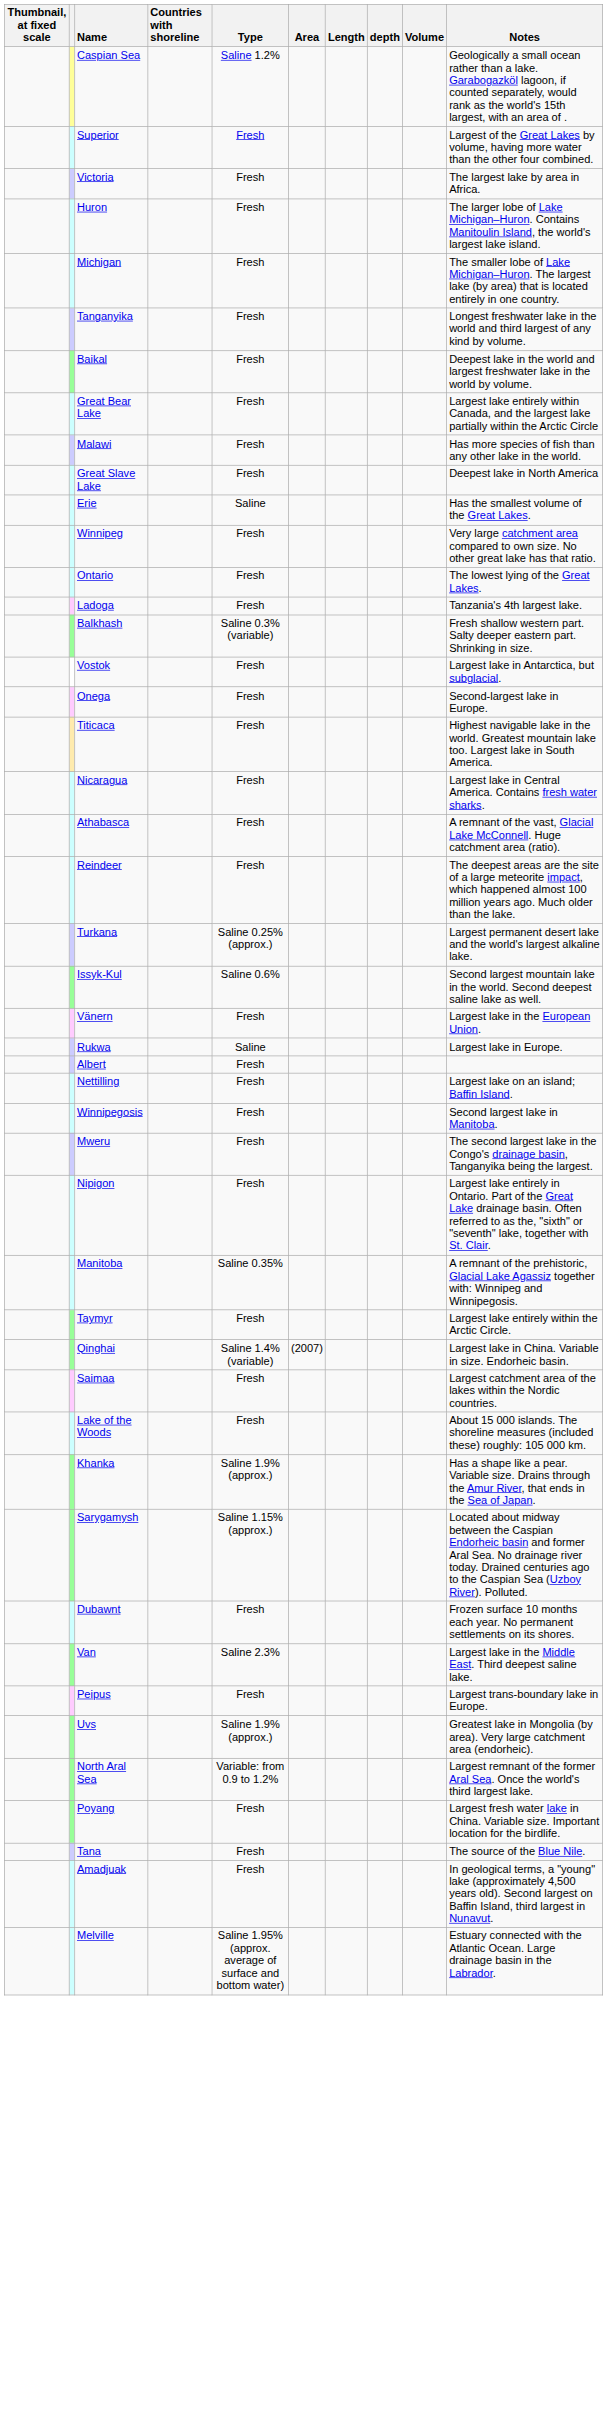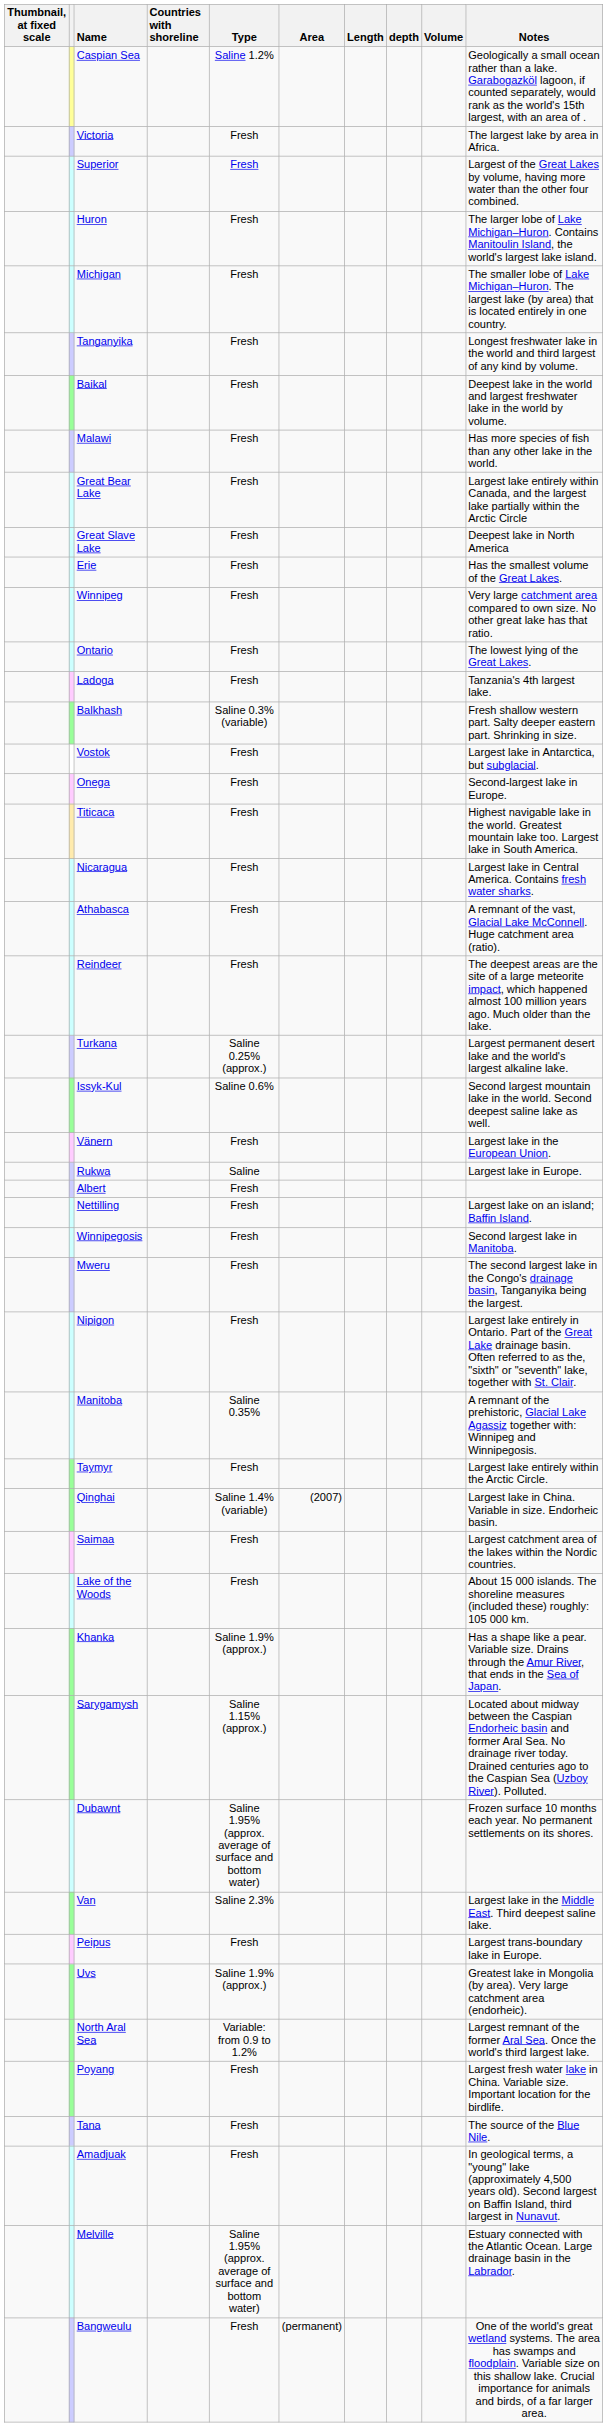 <table class="wikitable sortable" style="text-align:right;">
 <tr style="vertical-align:bottom;">
 <th class=unsortable>Thumbnail, <br>at fixed scale</th>
 <th></th>
 <th style="text-align:left;">Name</th>
 <th style="text-align:left;">Countries with shoreline</th>
 <th>Type</th>
 <th>Area</th>
 <th>Length</th>
 <th> <br>depth</th>
 <th>Volume</th>
 <th>Notes</th>
 </tr>
 <tr style="vertical-align:top;" pics>
 <td align="center"></td>
 <td bgcolor="#FFFF99"></td>
 <td align="left"><a href='#'>Caspian Sea</a></td>
 <td align="left"><br><br><br><br></td>
 <td align="center"><a href='#'>Saline</a> 1.2%</td>
 <td></td>
 <td></td>
 <td></td>
 <td></td>
 <td align="left">Geologically a small ocean rather than a lake. <a href='#'>Garabogazköl</a> lagoon, if counted separately, would rank as the world's 15th largest, with an area of .</td>
 </tr>
 <tr style="vertical-align:top;">
 <td align="center"></td>
+<td bgcolor="#CCCCFF"></td>
+<td align="left"><a href='#'>Victoria</a></td>
+<td align="left"><br><br></td>
+<td align="center">Fresh</td>
+<td></td>
+<td></td>
+<td></td>
+<td></td>
+<td align="left">The largest lake by area in Africa.</td>
+</tr>
+<tr style="vertical-align:top;">
+<td align="center"></td>
 <td bgcolor="#CCFFFF"></td>
 <td align="left"><a href='#'>Superior</a></td>
 <td align="left"><br></td>
 <td align="center"><a href='#'>Fresh</a></td>
 <td></td>
 <td></td>
 <td></td>
 <td></td>
 <td align="left">Largest of the <a href='#'>Great Lakes</a> by volume, having more water than the other four combined.</td>
-</tr>
-<tr style="vertical-align:top;">
-<td align="center"></td>
-<td bgcolor="#CCCCFF"></td>
-<td align="left"><a href='#'>Victoria</a></td>
-<td align="left"><br><br></td>
-<td align="center">Fresh</td>
-<td></td>
-<td></td>
-<td></td>
-<td></td>
-<td align="left">The largest lake by area in Africa.</td>
 </tr>
 <tr style="vertical-align:top;">
 <td align="center"></td>
 <td bgcolor="#CCFFFF"></td>
 <td align="left"><a href='#'>Huron</a></td>
 <td align="left"><br></td>
 <td align="center">Fresh</td>
 <td></td>
 <td></td>
 <td></td>
 <td></td>
 <td align="left">The larger lobe of <a href='#'>Lake Michigan–Huron</a>. Contains <a href='#'>Manitoulin Island</a>, the world's largest lake island.</td>
 </tr>
 <tr style="vertical-align:top;">
 <td align="center"></td>
 <td bgcolor="#CCFFFF"></td>
 <td align="left"><a href='#'>Michigan</a></td>
 <td align="left"></td>
 <td align="center">Fresh</td>
 <td></td>
 <td></td>
 <td></td>
 <td></td>
 <td align="left">The smaller lobe of <a href='#'>Lake Michigan–Huron</a>. The largest lake (by area) that is located entirely in one country.</td>
 </tr>
 <tr style="vertical-align:top;">
 <td align="center"></td>
 <td bgcolor="#CCCCFF"></td>
 <td align="left"><a href='#'>Tanganyika</a></td>
 <td align="left"></td>
 <td align="center">Fresh</td>
 <td></td>
 <td></td>
 <td></td>
 <td></td>
 <td align="left">Longest freshwater lake in the world and third largest of any kind by volume.</td>
 </tr>
 <tr style="vertical-align:top;">
 <td align="center"></td>
 <td bgcolor="#98FF98"></td>
 <td align="left"><a href='#'>Baikal</a></td>
 <td align="left"></td>
 <td align="center">Fresh</td>
 <td></td>
 <td></td>
 <td></td>
 <td></td>
 <td align="left">Deepest lake in the world and largest freshwater lake in the world by volume.</td>
 </tr>
 <tr style="vertical-align:top;">
 <td align="center"></td>
+<td bgcolor="#CCCCFF"></td>
+<td align="left"><a href='#'>Malawi</a></td>
+<td align="left"><br><br></td>
+<td align="center">Fresh</td>
+<td></td>
+<td></td>
+<td></td>
+<td></td>
+<td align="left">Has more species of fish than any other lake in the world.</td>
+</tr>
+<tr style="vertical-align:top;">
+<td align="center"></td>
 <td bgcolor="#CCFFFF"></td>
 <td align="left"><a href='#'>Great Bear Lake</a></td>
 <td align="left"></td>
 <td align="center">Fresh</td>
 <td></td>
 <td></td>
 <td></td>
 <td></td>
 <td align="left">Largest lake entirely within Canada, and the largest lake partially within the Arctic Circle</td>
-</tr>
-<tr style="vertical-align:top;">
-<td align="center"></td>
-<td bgcolor="#CCCCFF"></td>
-<td align="left"><a href='#'>Malawi</a></td>
-<td align="left"><br><br></td>
-<td align="center">Fresh</td>
-<td></td>
-<td></td>
-<td></td>
-<td></td>
-<td align="left">Has more species of fish than any other lake in the world.</td>
 </tr>
 <tr style="vertical-align:top;">
 <td align="center"></td>
 <td bgcolor="#CCFFFF"></td>
 <td align="left"><a href='#'>Great Slave Lake</a></td>
 <td align="left"></td>
 <td align="center">Fresh</td>
 <td></td>
 <td></td>
 <td></td>
 <td></td>
 <td align="left">Deepest lake in North America</td>
 </tr>
 <tr style="vertical-align:top;">
 <td align="center"></td>
 <td bgcolor="#CCFFFF"></td>
 <td align="left"><a href='#'>Erie</a></td>
 <td align="left"><br></td>
-<td align="center">Saline</td>
+<td align="center">Fresh</td>
 <td></td>
 <td></td>
 <td></td>
 <td></td>
 <td align="left">Has the smallest volume of the <a href='#'>Great Lakes</a>.</td>
 </tr>
 <tr style="vertical-align:top;">
 <td align="center"></td>
 <td bgcolor="#CCFFFF"></td>
 <td align="left"><a href='#'>Winnipeg</a></td>
 <td align="left"></td>
 <td align="center">Fresh</td>
 <td></td>
 <td></td>
 <td></td>
 <td></td>
 <td align="left">Very large <a href='#'>catchment area</a> compared to own size. No other great lake has that ratio.</td>
 </tr>
 <tr style="vertical-align:top;">
 <td align="center"></td>
 <td bgcolor="#CCFFFF"></td>
 <td align="left"><a href='#'>Ontario</a></td>
 <td align="left"><br></td>
 <td align="center">Fresh</td>
 <td></td>
 <td></td>
 <td></td>
 <td></td>
 <td align="left">The lowest lying of the <a href='#'>Great Lakes</a>.</td>
 </tr>
 <tr style="vertical-align:top;">
 <td align="center"></td>
 <td bgcolor="#FFCCFF"></td>
 <td align="left"><a href='#'>Ladoga</a></td>
 <td align="left"></td>
 <td align="center">Fresh</td>
 <td></td>
 <td></td>
 <td></td>
 <td></td>
 <td align="left">Tanzania's 4th largest lake.</td>
 </tr>
 <tr style="vertical-align:top;">
 <td align="center"></td>
 <td bgcolor="#98FF98"></td>
 <td align="left"><a href='#'>Balkhash</a></td>
 <td align="left"></td>
 <td align="center">Saline 0.3% (variable)</td>
 <td></td>
 <td></td>
 <td></td>
 <td></td>
 <td align="left">Fresh shallow western part. Salty deeper eastern part. Shrinking in size.</td>
 </tr>
 <tr style="vertical-align:top;">
 <td align="center"></td>
 <td bgcolor="#FFFFFF"></td>
 <td align="left"><a href='#'>Vostok</a></td>
 <td align="left"></td>
 <td align="center">Fresh</td>
 <td></td>
 <td></td>
 <td></td>
 <td></td>
 <td align="left">Largest lake in Antarctica, but <a href='#'>subglacial</a>.</td>
 </tr>
 <tr style="vertical-align:top;">
 <td align="center"></td>
 <td bgcolor="#FFCCFF"></td>
 <td align="left"><a href='#'>Onega</a></td>
 <td align="left"></td>
 <td align="center">Fresh</td>
 <td></td>
 <td></td>
 <td></td>
 <td></td>
 <td align="left">Second-largest lake in Europe.</td>
 </tr>
 <tr style="vertical-align:top;">
 <td align="center"></td>
 <td bgcolor="#FFEBAD"></td>
 <td align="left"><a href='#'>Titicaca</a></td>
 <td align="left"><br></td>
 <td align="center">Fresh</td>
 <td></td>
 <td></td>
 <td></td>
 <td></td>
 <td align="left">Highest navigable lake in the world. Greatest mountain lake too. Largest lake in South America.</td>
 </tr>
 <tr style="vertical-align:top;">
 <td align="center"></td>
 <td bgcolor="#CCFFFF"></td>
 <td align="left"><a href='#'>Nicaragua</a></td>
 <td align="left"></td>
 <td align="center">Fresh</td>
 <td></td>
 <td></td>
 <td></td>
 <td></td>
 <td align="left">Largest lake in Central America. Contains <a href='#'>fresh water sharks</a>.</td>
 </tr>
 <tr style="vertical-align:top;">
 <td align="center"></td>
 <td bgcolor="#CCFFFF"></td>
 <td align="left"><a href='#'>Athabasca</a></td>
 <td align="left"></td>
 <td align="center">Fresh</td>
 <td></td>
 <td></td>
 <td></td>
 <td></td>
 <td align="left">A remnant of the vast, <a href='#'>Glacial Lake McConnell</a>. Huge catchment area (ratio).</td>
 </tr>
 <tr style="vertical-align:top;">
 <td align="center"></td>
 <td bgcolor="CCFFFF"></td>
 <td align="left"><a href='#'>Reindeer</a></td>
 <td align="left"></td>
 <td align="center">Fresh</td>
 <td><br></td>
 <td><br></td>
 <td><br></td>
 <td><br></td>
 <td align="left">The deepest areas are the site of a large meteorite <a href='#'>impact</a>, which happened almost 100 million years ago. Much older than the lake.</td>
 </tr>
 <tr style="vertical-align:top;">
 <td align="center"></td>
 <td bgcolor="#CCCCFF"></td>
 <td align="left"><a href='#'>Turkana</a></td>
 <td align="left"><br></td>
 <td align="center">Saline 0.25% (approx.)</td>
 <td></td>
 <td></td>
 <td></td>
 <td></td>
 <td align="left">Largest permanent desert lake and the world's largest alkaline lake.</td>
 </tr>
 <tr style="vertical-align:top;">
 <td align="center"></td>
 <td bgcolor="#98FF98"></td>
 <td align="left"><a href='#'>Issyk-Kul</a></td>
 <td align="left"></td>
 <td align="center">Saline 0.6%</td>
 <td></td>
 <td></td>
 <td></td>
 <td></td>
 <td align="left">Second largest mountain lake in the world. Second deepest saline lake as well.</td>
 </tr>
 <tr style="vertical-align:top;">
 <td align="center"></td>
 <td bgcolor="#FFCCFF"></td>
 <td align="left"><a href='#'>Vänern</a></td>
 <td align="left"></td>
 <td align="center">Fresh</td>
 <td></td>
 <td></td>
 <td></td>
 <td></td>
 <td align="left">Largest lake in the <a href='#'>European Union</a>.</td>
 </tr>
 <tr style="vertical-align:top;">
 <td align="center"></td>
 <td bgcolor="#CCCCFF"></td>
 <td align="left"><a href='#'>Rukwa</a></td>
 <td align="left"><br></td>
 <td align="center">Saline</td>
 <td></td>
 <td></td>
 <td></td>
 <td></td>
 <td align="left">Largest lake in Europe.</td>
 </tr>
 <tr style="vertical-align:top;">
 <td align="center"></td>
 <td bgcolor="#CCCCFF"></td>
 <td align="left"><a href='#'>Albert</a></td>
 <td align="left"><br></td>
 <td align="center">Fresh</td>
 <td></td>
 <td></td>
 <td></td>
 <td></td>
 <td align="left"></td>
 </tr>
 <tr style="vertical-align:top;">
 <td align="center"><br></td>
 <td bgcolor="#CCFFFF"></td>
 <td align="left"><a href='#'>Nettilling</a></td>
 <td align="left"></td>
 <td align="center">Fresh</td>
 <td><br></td>
 <td><br></td>
 <td><br></td>
 <td><br></td>
 <td align="left">Largest lake on an island; <a href='#'>Baffin Island</a>.</td>
 </tr>
 <tr style="vertical-align:top;">
 <td align="center"><br></td>
 <td bgcolor="#CCFFFF"></td>
 <td align="left"><a href='#'>Winnipegosis</a></td>
 <td align="left"></td>
 <td align="center">Fresh</td>
 <td></td>
 <td></td>
 <td></td>
 <td><br></td>
 <td align="left">Second largest lake in <a href='#'>Manitoba</a>.</td>
 </tr>
 <tr style="vertical-align:top;">
 <td align="center"></td>
 <td bgcolor="#CCCCFF"></td>
 <td align="left"><a href='#'>Mweru</a></td>
 <td align="left"><br></td>
 <td align="center">Fresh</td>
 <td></td>
 <td></td>
 <td></td>
 <td></td>
 <td align="left">The second largest lake in the Congo's <a href='#'>drainage basin</a>, Tanganyika being the largest.</td>
 </tr>
 <tr style="vertical-align:top;">
 <td align="center"></td>
 <td bgcolor="#CCFFFF"></td>
 <td align="left"><a href='#'>Nipigon</a></td>
 <td align="left"></td>
 <td align="center">Fresh</td>
 <td></td>
 <td></td>
 <td></td>
 <td></td>
 <td align="left">Largest lake entirely in Ontario. Part of the <a href='#'>Great Lake</a> drainage basin. Often referred to as the, "sixth" or "seventh" lake, together with <a href='#'>St. Clair</a>.</td>
 </tr>
 <tr style="vertical-align:top;">
 <td align="center"></td>
 <td bgcolor="#CCFFFF"></td>
 <td align="left"><a href='#'>Manitoba</a></td>
 <td align="left"></td>
 <td align="center">Saline 0.35%</td>
 <td></td>
 <td></td>
 <td></td>
 <td></td>
 <td align="left">A remnant of the prehistoric, <a href='#'>Glacial Lake Agassiz</a> together with: Winnipeg and Winnipegosis.</td>
 </tr>
 <tr style="vertical-align:top;">
 <td align="center"></td>
 <td bgcolor="#98FF98"></td>
 <td align="left"><a href='#'>Taymyr</a></td>
 <td align="left"></td>
 <td align="center">Fresh</td>
 <td></td>
 <td></td>
 <td></td>
 <td></td>
 <td align="left">Largest lake entirely within the Arctic Circle.</td>
 </tr>
 <tr style="vertical-align:top;">
 <td align="center"></td>
 <td bgcolor="#98FF98"></td>
 <td align="left"><a href='#'>Qinghai</a></td>
 <td align="left"></td>
 <td align="center">Saline 1.4% (variable)</td>
 <td> (2007)</td>
 <td></td>
 <td></td>
 <td><br></td>
 <td align="left">Largest lake in China. Variable in size. Endorheic basin.</td>
 </tr>
 <tr style="vertical-align:top;">
 <td align="center"></td>
 <td bgcolor="#FFCCFF"></td>
 <td align="left"><a href='#'>Saimaa</a></td>
 <td align="left"></td>
 <td align="center">Fresh</td>
 <td></td>
 <td></td>
 <td></td>
 <td></td>
 <td align="left">Largest catchment area of the lakes within the Nordic countries.</td>
 </tr>
 <tr style="vertical-align:top;">
 <td align="center"></td>
 <td bgcolor="#CCFFFF"></td>
 <td align="left"><a href='#'>Lake of the Woods</a></td>
 <td align="left"><br></td>
 <td align="center">Fresh</td>
 <td></td>
 <td></td>
 <td></td>
 <td></td>
 <td align="left">About 15 000 islands. The shoreline measures (included these) roughly: 105 000 km.</td>
 </tr>
 <tr style="vertical-align:top;">
 <td align="center"></td>
 <td bgcolor="#98FF98"></td>
 <td align="left"><a href='#'>Khanka</a></td>
 <td align="left"><br></td>
 <td align="center">Saline 1.9% (approx.)</td>
 <td></td>
 <td></td>
 <td></td>
 <td></td>
 <td align="left">Has a shape like a pear. Variable size. Drains through the <a href='#'>Amur River</a>, that ends in the <a href='#'>Sea of Japan</a>.</td>
 </tr>
 <tr style="vertical-align:top;">
 <td align="center"></td>
 <td bgcolor="#98FF98"></td>
 <td align="left"><a href='#'>Sarygamysh</a></td>
 <td align="left"><br></td>
 <td align="center">Saline 1.15% (approx.)</td>
 <td></td>
 <td></td>
 <td></td>
 <td></td>
 <td align="left">Located about midway between the Caspian <a href='#'>Endorheic basin</a> and former Aral Sea. No drainage river today. Drained centuries ago to the Caspian Sea (<a href='#'>Uzboy River</a>). Polluted.</td>
 </tr>
 <tr style="vertical-align:top;">
 <td align="center"></td>
 <td bgcolor="#CCFFFF"></td>
 <td align="left"><a href='#'>Dubawnt</a></td>
 <td align="left"></td>
-<td align="center">Fresh</td>
+<td align="center">Saline 1.95% (approx. average of surface and bottom water)</td>
 <td></td>
 <td></td>
 <td></td>
 <td><br></td>
 <td align="left">Frozen surface 10 months each year. No permanent settlements on its shores.</td>
 </tr>
 <tr style="vertical-align:top;">
 <td align="center"></td>
 <td bgcolor="#98FF98"></td>
 <td align="left"><a href='#'>Van</a></td>
 <td align="left"></td>
 <td align="center">Saline 2.3%</td>
 <td></td>
 <td></td>
 <td></td>
 <td></td>
 <td align="left">Largest lake in the <a href='#'>Middle East</a>. Third deepest saline lake.</td>
 </tr>
 <tr style="vertical-align:top;">
 <td align="center"></td>
 <td bgcolor="#FFCCFF"></td>
 <td align="left"><a href='#'>Peipus</a></td>
 <td align="left"><br></td>
 <td align="center">Fresh</td>
 <td></td>
 <td></td>
 <td></td>
 <td></td>
 <td align="left">Largest trans-boundary lake in Europe.</td>
 </tr>
 <tr style="vertical-align:top;">
 <td align="center"></td>
 <td bgcolor="#98FF98"></td>
 <td align="left"><a href='#'>Uvs</a></td>
 <td align="left"><br></td>
 <td align="center">Saline 1.9% (approx.)</td>
 <td></td>
 <td></td>
 <td></td>
 <td><br></td>
 <td align="left">Greatest lake in Mongolia (by area). Very large catchment area (endorheic).</td>
 </tr>
 <tr style="vertical-align:top;">
 <td align="center"></td>
 <td bgcolor="#98FF98"></td>
 <td align="left"><a href='#'>North Aral Sea</a></td>
 <td align="left"></td>
 <td align="center">Variable: from 0.9 to 1.2%</td>
 <td></td>
 <td></td>
 <td></td>
 <td><br></td>
 <td align="left">Largest remnant of the former <a href='#'>Aral Sea</a>. Once the world's third largest lake.</td>
 </tr>
 <tr style="vertical-align:top;">
 <td align="center"></td>
 <td bgcolor="#98FF98"></td>
 <td align="left"><a href='#'>Poyang</a></td>
 <td align="left"></td>
 <td align="center">Fresh</td>
 <td></td>
 <td></td>
 <td></td>
 <td></td>
 <td align="left">Largest fresh water <a href='#'>lake</a> in China. Variable size. Important location for the birdlife.</td>
 </tr>
 <tr style="vertical-align:top;">
 <td align="center"></td>
 <td bgcolor="#CCCCFF"></td>
 <td align="left"><a href='#'>Tana</a></td>
 <td align="left"></td>
 <td align="center">Fresh</td>
 <td></td>
 <td></td>
 <td></td>
 <td><br></td>
 <td align="left">The source of the <a href='#'>Blue Nile</a>.</td>
 </tr>
 <tr style="vertical-align:top;">
 <td align="center"></td>
 <td bgcolor="#CCFFFF"></td>
 <td align="left"><a href='#'>Amadjuak</a></td>
 <td align="left"></td>
 <td align="center">Fresh</td>
 <td></td>
 <td></td>
 <td></td>
 <td><br></td>
 <td align="left">In geological terms, a "young" lake (approximately 4,500 years old). Second largest on Baffin Island, third largest in <a href='#'>Nunavut</a>.</td>
 </tr>
 <tr style="vertical-align:top;">
 <td align="center"></td>
 <td bgcolor="#CCFFFF"></td>
 <td align="left"><a href='#'>Melville</a></td>
 <td align="left"></td>
 <td align="center">Saline 1.95% (approx. average of surface and bottom water)</td>
 <td></td>
 <td><br></td>
 <td><br></td>
 <td><br></td>
 <td align="left">Estuary connected with the Atlantic Ocean. Large drainage basin in the <a href='#'>Labrador</a>.</td>
 </tr>
+<tr style="vertical-align:top;">
+<td align="center"></td>
+<td bgcolor="#CCCCFF"></td>
+<td align="left"><a href='#'>Bangweulu</a></td>
+<td align="left"></td>
+<td align="center">Fresh</td>
+<td> (permanent)</td>
+<td></td>
+<td></td>
+<td><br></td>
+<td align="center">One of the world's great <a href='#'>wetland</a> systems. The area has swamps and <a href='#'>floodplain</a>. Variable size on this shallow lake. Crucial importance for animals and birds, of a far larger area.</td>
+</tr>
 </table>
